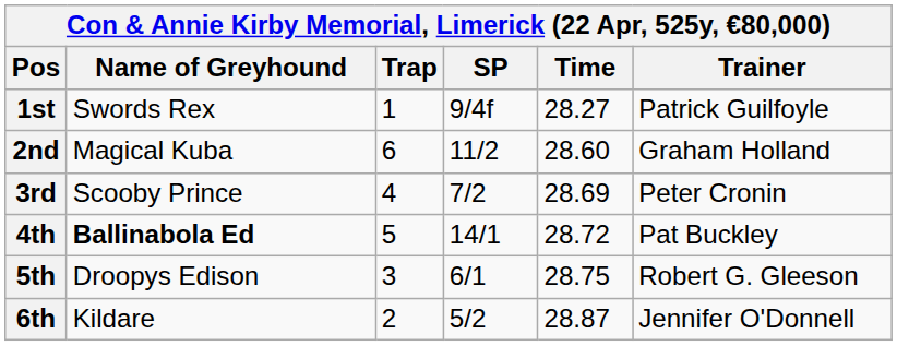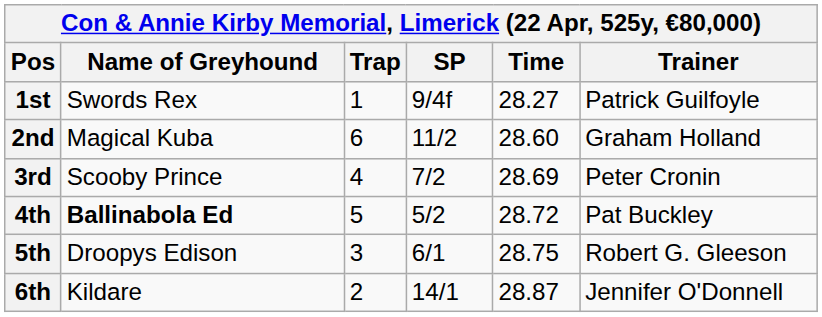 <table class="wikitable">
 <tr>
 <th colspan="6"><a href='#'>Con & Annie Kirby Memorial</a>, <a href='#'>Limerick</a> (22 Apr, 525y, €80,000)</th>
 </tr>
 <tr>
 <th width=30>Pos</th>
 <th width=180>Name of Greyhound</th>
 <th width=30>Trap</th>
 <th width=50>SP</th>
 <th width=50>Time</th>
 <th width=150>Trainer</th>
 </tr>
 <tr>
 <th>1st</th>
 <td>Swords Rex</td>
 <td>1</td>
 <td>9/4f</td>
 <td>28.27</td>
 <td>Patrick Guilfoyle</td>
 </tr>
 <tr>
 <th>2nd</th>
 <td>Magical Kuba</td>
 <td>6</td>
 <td>11/2</td>
 <td>28.60</td>
 <td>Graham Holland</td>
 </tr>
 <tr>
 <th>3rd</th>
 <td>Scooby Prince</td>
 <td>4</td>
 <td>7/2</td>
 <td>28.69</td>
 <td>Peter Cronin</td>
 </tr>
 <tr>
 <th>4th</th>
 <td><strong>Ballinabola Ed</strong></td>
 <td>5</td>
-<td>14/1</td>
+<td>5/2</td>
 <td>28.72</td>
 <td>Pat Buckley</td>
 </tr>
 <tr>
 <th>5th</th>
 <td>Droopys Edison</td>
 <td>3</td>
 <td>6/1</td>
 <td>28.75</td>
 <td>Robert G. Gleeson</td>
 </tr>
 <tr>
 <th>6th</th>
 <td>Kildare</td>
 <td>2</td>
-<td>5/2</td>
+<td>14/1</td>
 <td>28.87</td>
 <td>Jennifer O'Donnell</td>
 </tr>
 </table>
